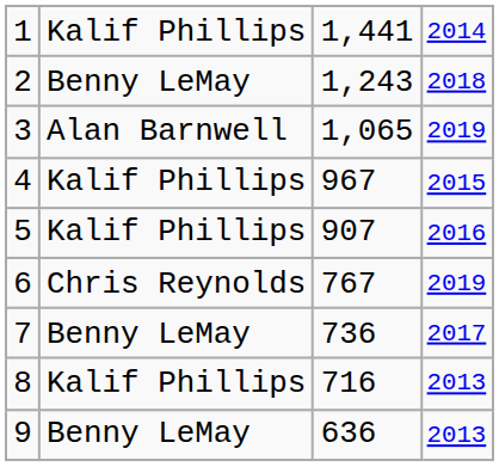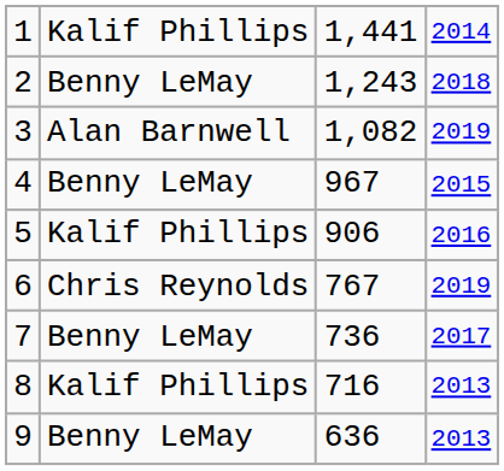 <table class="wikitable">
 <tr>
 </tr>
 <tr>
 <td>1</td>
 <td>Kalif Phillips</td>
 <td>1,441</td>
 <td style="font-size:80%;"><a href='#'>2014</a></td>
 </tr>
 <tr>
 <td>2</td>
 <td>Benny LeMay</td>
 <td>1,243</td>
 <td style="font-size:80%;"><a href='#'>2018</a></td>
 </tr>
 <tr>
 <td>3</td>
 <td>Alan Barnwell</td>
-<td>1,065</td>
+<td>1,082</td>
 <td style="font-size:80%;"><a href='#'>2019</a></td>
 </tr>
 <tr>
 <td>4</td>
-<td>Kalif Phillips</td>
+<td>Benny LeMay</td>
 <td>967</td>
 <td style="font-size:80%;"><a href='#'>2015</a></td>
 </tr>
 <tr>
 <td>5</td>
 <td>Kalif Phillips</td>
-<td>907</td>
+<td>906</td>
 <td style="font-size:80%;"><a href='#'>2016</a></td>
 </tr>
 <tr>
 <td>6</td>
 <td>Chris Reynolds</td>
 <td>767</td>
 <td style="font-size:80%;"><a href='#'>2019</a></td>
 </tr>
 <tr>
 <td>7</td>
 <td>Benny LeMay</td>
 <td>736</td>
 <td style="font-size:80%;"><a href='#'>2017</a></td>
 </tr>
 <tr>
 <td>8</td>
 <td>Kalif Phillips</td>
 <td>716</td>
 <td style="font-size:80%;"><a href='#'>2013</a></td>
 </tr>
 <tr>
 <td>9</td>
 <td>Benny LeMay</td>
 <td>636</td>
 <td style="font-size:80%;"><a href='#'>2013</a></td>
 </tr>
 </table>
